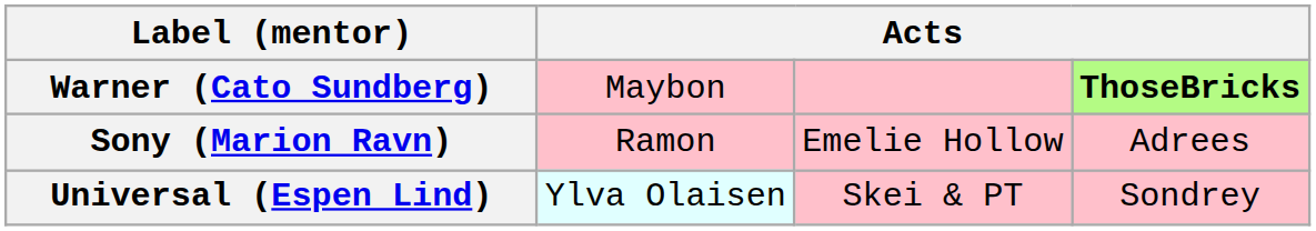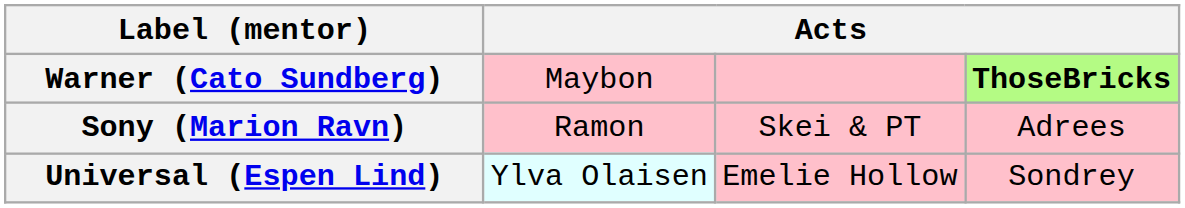 <table class="wikitable" style="text-align:center">
 <tr>
 <th scope="col" style="width:200px;">Label (mentor)</th>
 <th scope="col" colspan="4">Acts</th>
 </tr>
 <tr>
 <th scope="row">Warner (<a href='#'>Cato Sundberg</a>)</th>
 <td bgcolor="pink">Maybon</td>
 <td bgcolor="pink"></td>
 <td bgcolor="#B4FB84"><strong>ThoseBricks</strong></td>
 </tr>
 <tr>
 <th scope="row">Sony (<a href='#'>Marion Ravn</a>)</th>
 <td bgcolor="pink">Ramon</td>
-<td bgcolor="pink">Emelie Hollow</td>
+<td bgcolor="pink">Skei & PT</td>
 <td bgcolor="pink">Adrees</td>
 </tr>
 <tr>
 <th scope="row">Universal (<a href='#'>Espen Lind</a>)</th>
 <td bgcolor="#E0FFFF">Ylva Olaisen</td>
-<td bgcolor="pink">Skei & PT</td>
+<td bgcolor="pink">Emelie Hollow</td>
 <td bgcolor="pink">Sondrey</td>
 </tr>
 </table>
